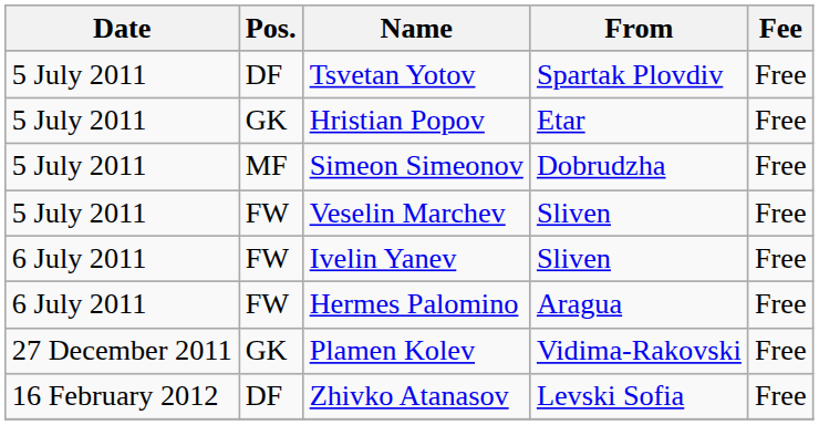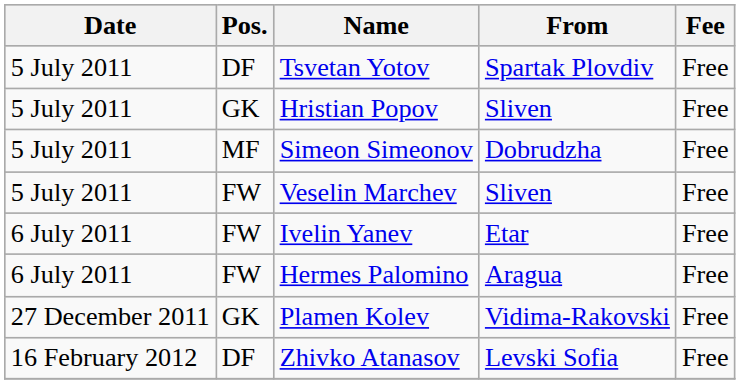 <table class="wikitable">
 <tr>
 <th>Date</th>
 <th>Pos.</th>
 <th>Name</th>
 <th>From</th>
 <th>Fee</th>
 </tr>
 <tr>
 <td>5 July 2011</td>
 <td>DF</td>
 <td> <a href='#'>Tsvetan Yotov</a></td>
 <td><a href='#'>Spartak Plovdiv</a></td>
 <td>Free</td>
 </tr>
 <tr>
 <td>5 July 2011</td>
 <td>GK</td>
 <td> <a href='#'>Hristian Popov</a></td>
-<td><a href='#'>Etar</a></td>
+<td><a href='#'>Sliven</a></td>
 <td>Free</td>
 </tr>
 <tr>
 <td>5 July 2011</td>
 <td>MF</td>
 <td> <a href='#'>Simeon Simeonov</a></td>
 <td><a href='#'>Dobrudzha</a></td>
 <td>Free</td>
 </tr>
 <tr>
 <td>5 July 2011</td>
 <td>FW</td>
 <td> <a href='#'>Veselin Marchev</a></td>
 <td><a href='#'>Sliven</a></td>
 <td>Free</td>
 </tr>
 <tr>
 <td>6 July 2011</td>
 <td>FW</td>
 <td> <a href='#'>Ivelin Yanev</a></td>
-<td><a href='#'>Sliven</a></td>
+<td><a href='#'>Etar</a></td>
 <td>Free</td>
 </tr>
 <tr>
 <td>6 July 2011</td>
 <td>FW</td>
 <td> <a href='#'>Hermes Palomino</a></td>
 <td> <a href='#'>Aragua</a></td>
 <td>Free</td>
 </tr>
 <tr>
 <td>27 December 2011</td>
 <td>GK</td>
 <td> <a href='#'>Plamen Kolev</a></td>
 <td><a href='#'>Vidima-Rakovski</a></td>
 <td>Free</td>
 </tr>
 <tr>
 <td>16 February 2012</td>
 <td>DF</td>
 <td> <a href='#'>Zhivko Atanasov</a></td>
 <td><a href='#'>Levski Sofia</a></td>
 <td>Free</td>
 </tr>
 <tr>
 </tr>
 </table>
